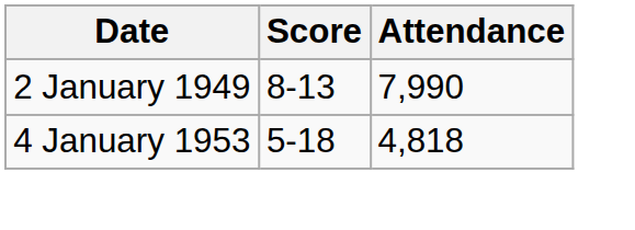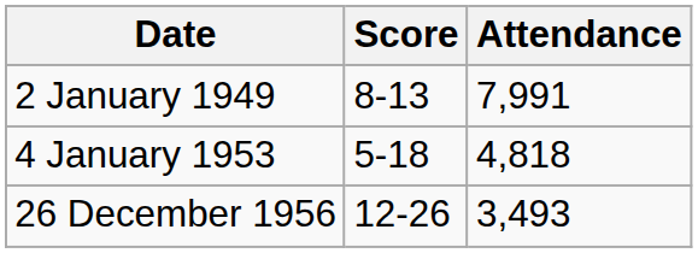 <table class="wikitable">
 <tr>
 <th>Date</th>
 <th>Score</th>
 <th>Attendance</th>
 </tr>
 <tr>
 <td>2 January 1949</td>
 <td>8-13</td>
-<td>7,990</td>
+<td>7,991</td>
 </tr>
 <tr>
 <td>4 January 1953</td>
 <td>5-18</td>
 <td>4,818</td>
 </tr>
+<tr>
+<td>26 December 1956</td>
+<td>12-26</td>
+<td>3,493</td>
+</tr>
 </table>
